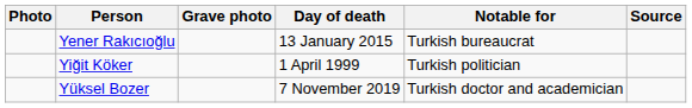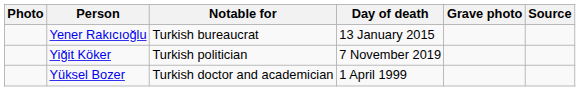 <table class="wikitable sortable">
 <tr>
 <th scope=col>Photo</th>
 <th scope=col>Person</th>
+<th scope=col>Notable for</th>
+<th scope=col>Day of death</th>
 <th scope=col>Grave photo</th>
-<th scope=col>Day of death</th>
-<th scope=col>Notable for</th>
 <th scope=col>Source</th>
 </tr>
 <tr>
 <td></td>
 <td><a href='#'>Yener Rakıcıoğlu</a></td>
+<td>Turkish bureaucrat</td>
+<td>13 January 2015</td>
 <td></td>
-<td>13 January 2015</td>
-<td>Turkish bureaucrat</td>
 <td></td>
 </tr>
 <tr>
 <td></td>
 <td><a href='#'>Yiğit Köker</a></td>
+<td>Turkish politician</td>
+<td>7 November 2019</td>
 <td></td>
-<td>1 April 1999</td>
-<td>Turkish politician</td>
 <td></td>
 </tr>
 <tr>
 <td></td>
 <td><a href='#'>Yüksel Bozer</a></td>
+<td>Turkish doctor and academician</td>
+<td>1 April 1999</td>
 <td></td>
-<td>7 November 2019</td>
-<td>Turkish doctor and academician</td>
 <td></td>
 </tr>
 </table>
